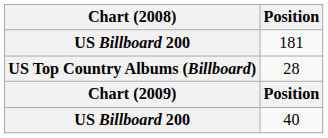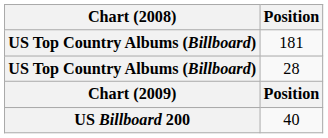 <table class="wikitable plainrowheaders" style="text-align:center">
 <tr>
 <th scope="col">Chart (2008)</th>
 <th scope="col">Position</th>
 </tr>
 <tr>
-<th scope="row">US <em>Billboard</em> 200</th>
+<th scope="row">US Top Country Albums (<em>Billboard</em>)</th>
 <td>181</td>
 </tr>
 <tr>
 <th scope="row">US Top Country Albums (<em>Billboard</em>)</th>
 <td>28</td>
 </tr>
 <tr>
 <th scope="col">Chart (2009)</th>
 <th scope="col">Position</th>
 </tr>
 <tr>
 <th scope="row">US <em>Billboard</em> 200</th>
 <td>40</td>
 </tr>
 </table>
